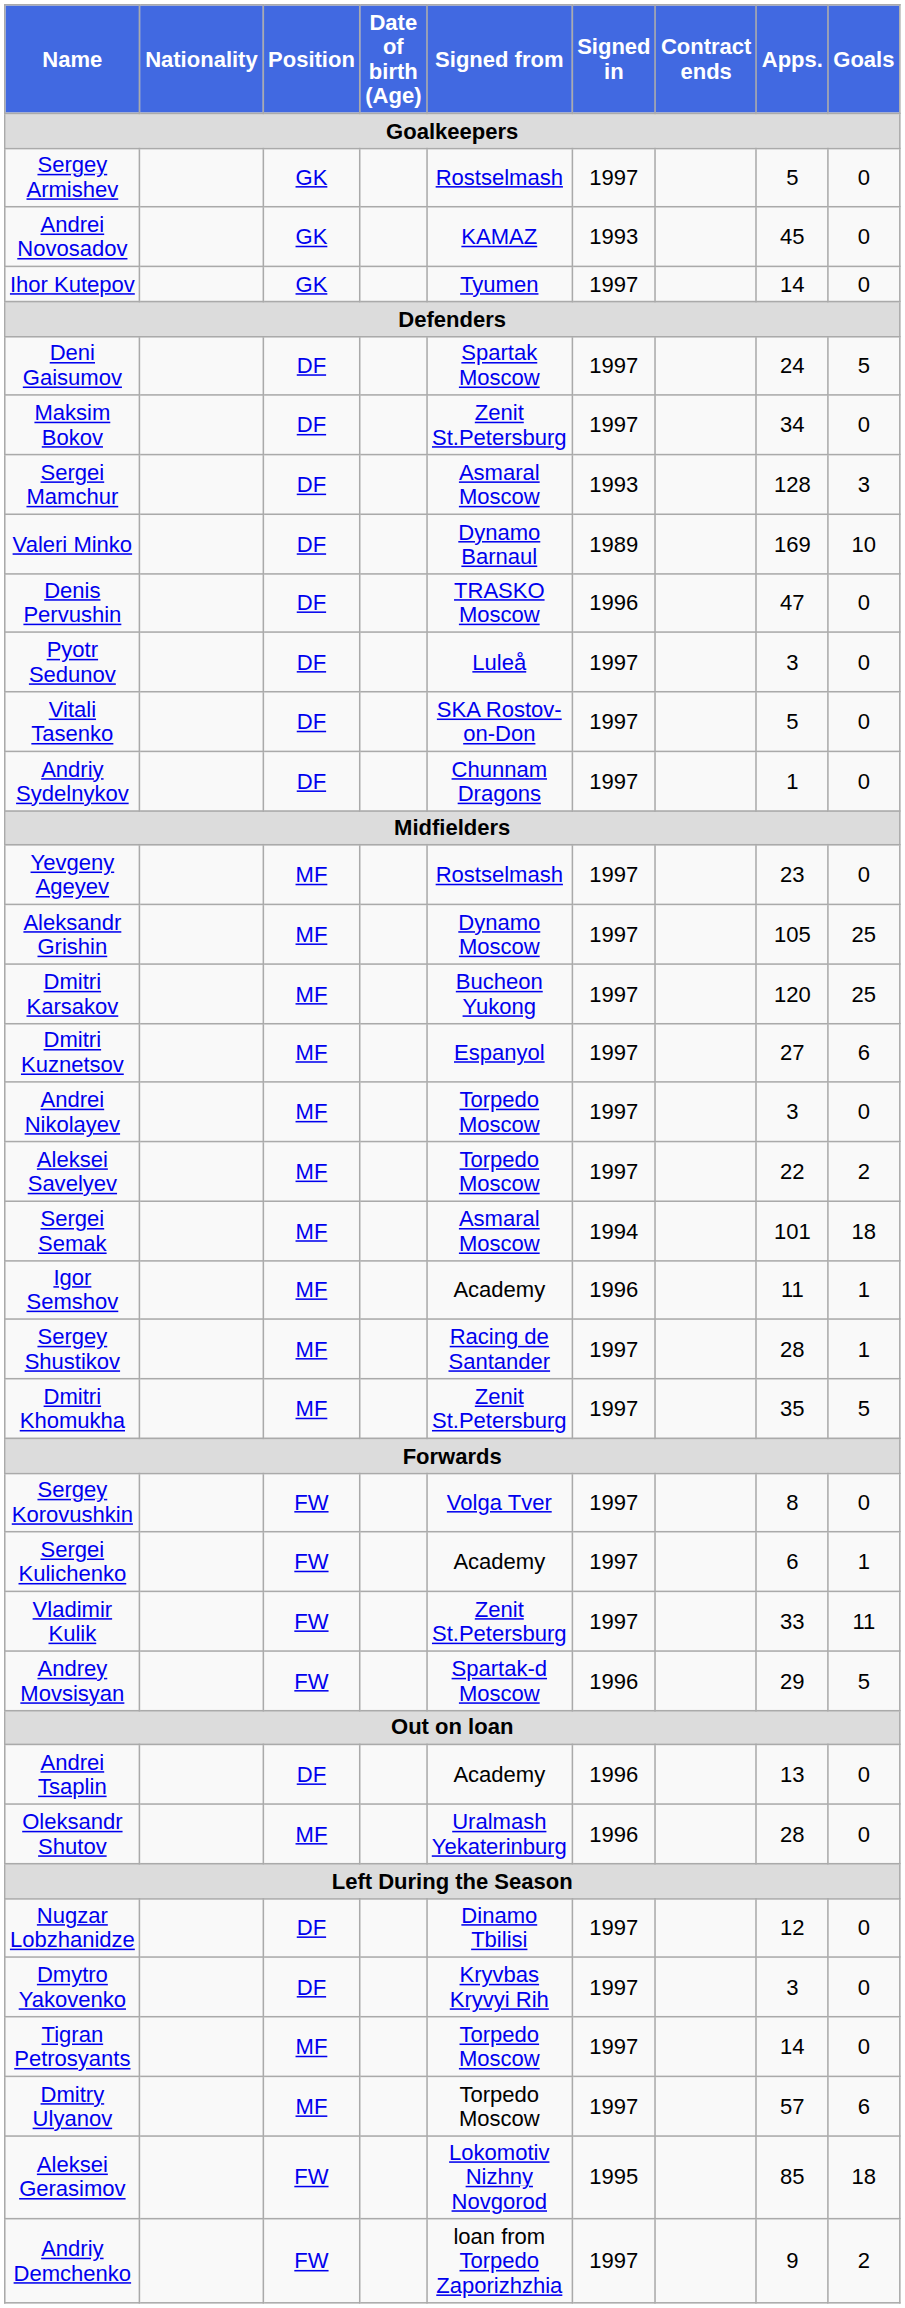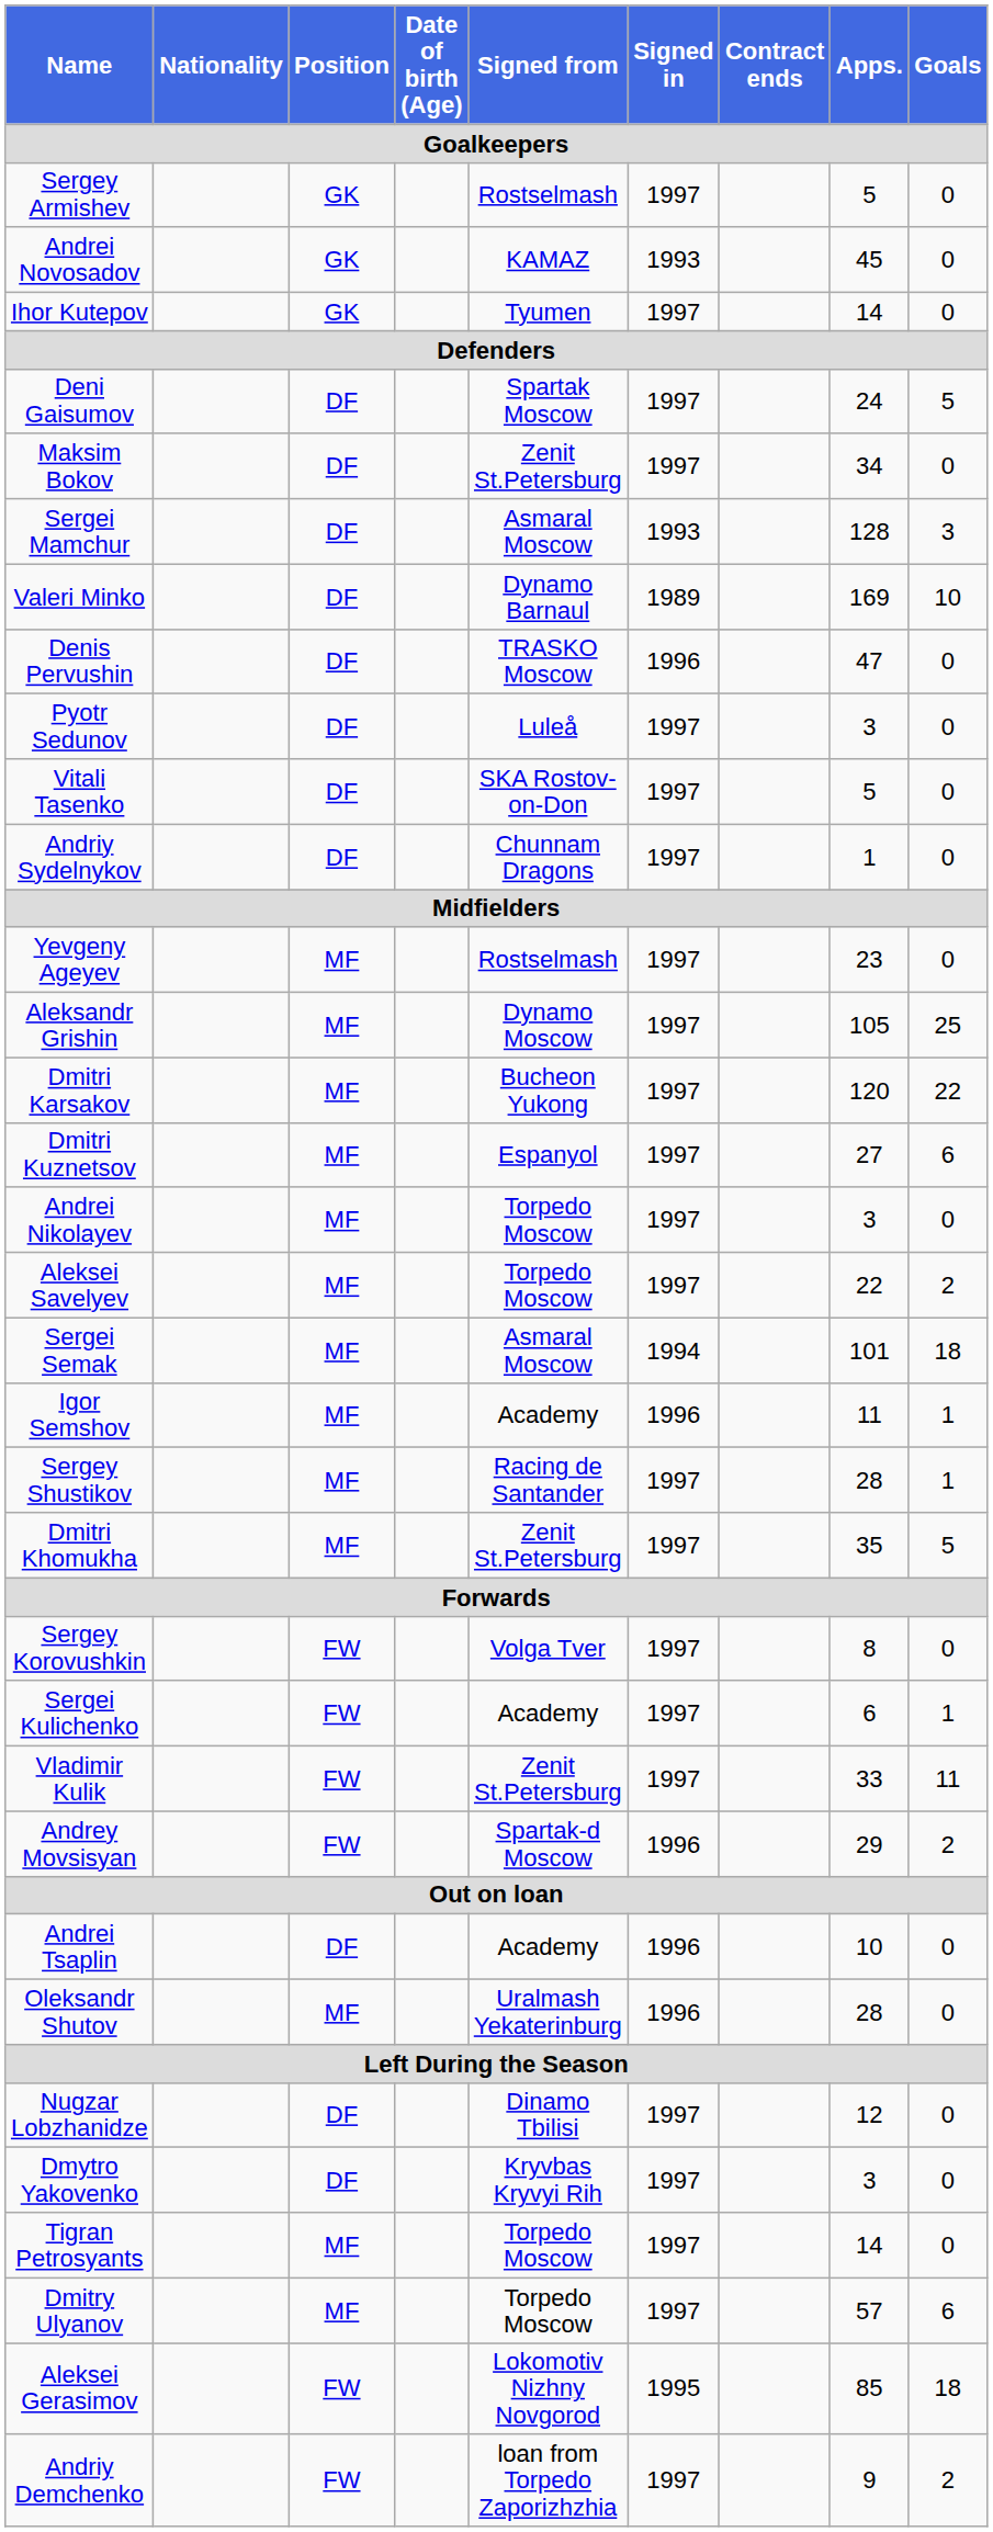 <table class="wikitable"  style="text-align:center; font-size:90%; width:90%;">
 <tr>
 <th style="background:#4169E1; color:white; text-align:center;">Name</th>
 <th style="background:#4169E1; color:white; text-align:center;">Nationality</th>
 <th style="background:#4169E1; color:white; text-align:center;">Position</th>
 <th style="background:#4169E1; color:white; text-align:center;">Date of birth (Age)</th>
 <th style="background:#4169E1; color:white; text-align:center;">Signed from</th>
 <th style="background:#4169E1; color:white; text-align:center;">Signed in</th>
 <th style="background:#4169E1; color:white; text-align:center;">Contract ends</th>
 <th style="background:#4169E1; color:white; text-align:center;">Apps.</th>
 <th style="background:#4169E1; color:white; text-align:center;">Goals</th>
 </tr>
 <tr>
 <th colspan="11"  style="background:#dcdcdc; text-align:center;">Goalkeepers</th>
 </tr>
 <tr>
 <td><a href='#'>Sergey Armishev</a></td>
 <td></td>
 <td><a href='#'>GK</a></td>
 <td></td>
 <td><a href='#'>Rostselmash</a></td>
 <td>1997</td>
 <td></td>
 <td>5</td>
 <td>0</td>
 </tr>
 <tr>
 <td><a href='#'>Andrei Novosadov</a></td>
 <td></td>
 <td><a href='#'>GK</a></td>
 <td></td>
 <td><a href='#'>KAMAZ</a></td>
 <td>1993</td>
 <td></td>
 <td>45</td>
 <td>0</td>
 </tr>
 <tr>
 <td><a href='#'>Ihor Kutepov</a></td>
 <td></td>
 <td><a href='#'>GK</a></td>
 <td></td>
 <td><a href='#'>Tyumen</a></td>
 <td>1997</td>
 <td></td>
 <td>14</td>
 <td>0</td>
 </tr>
 <tr>
 <th colspan="11"  style="background:#dcdcdc; text-align:center;">Defenders</th>
 </tr>
 <tr>
 <td><a href='#'>Deni Gaisumov</a></td>
 <td></td>
 <td><a href='#'>DF</a></td>
 <td></td>
 <td><a href='#'>Spartak Moscow</a></td>
 <td>1997</td>
 <td></td>
 <td>24</td>
 <td>5</td>
 </tr>
 <tr>
 <td><a href='#'>Maksim Bokov</a></td>
 <td></td>
 <td><a href='#'>DF</a></td>
 <td></td>
 <td><a href='#'>Zenit St.Petersburg</a></td>
 <td>1997</td>
 <td></td>
 <td>34</td>
 <td>0</td>
 </tr>
 <tr>
 <td><a href='#'>Sergei Mamchur</a></td>
 <td></td>
 <td><a href='#'>DF</a></td>
 <td></td>
 <td><a href='#'>Asmaral Moscow</a></td>
 <td>1993</td>
 <td></td>
 <td>128</td>
 <td>3</td>
 </tr>
 <tr>
 <td><a href='#'>Valeri Minko</a></td>
 <td></td>
 <td><a href='#'>DF</a></td>
 <td></td>
 <td><a href='#'>Dynamo Barnaul</a></td>
 <td>1989</td>
 <td></td>
 <td>169</td>
 <td>10</td>
 </tr>
 <tr>
 <td><a href='#'>Denis Pervushin</a></td>
 <td></td>
 <td><a href='#'>DF</a></td>
 <td></td>
 <td><a href='#'>TRASKO Moscow</a></td>
 <td>1996</td>
 <td></td>
 <td>47</td>
 <td>0</td>
 </tr>
 <tr>
 <td><a href='#'>Pyotr Sedunov</a></td>
 <td></td>
 <td><a href='#'>DF</a></td>
 <td></td>
 <td><a href='#'>Luleå</a></td>
 <td>1997</td>
 <td></td>
 <td>3</td>
 <td>0</td>
 </tr>
 <tr>
 <td><a href='#'>Vitali Tasenko</a></td>
 <td></td>
 <td><a href='#'>DF</a></td>
 <td></td>
 <td><a href='#'>SKA Rostov-on-Don</a></td>
 <td>1997</td>
 <td></td>
 <td>5</td>
 <td>0</td>
 </tr>
 <tr>
 <td><a href='#'>Andriy Sydelnykov</a></td>
 <td></td>
 <td><a href='#'>DF</a></td>
 <td></td>
 <td><a href='#'>Chunnam Dragons</a></td>
 <td>1997</td>
 <td></td>
 <td>1</td>
 <td>0</td>
 </tr>
 <tr>
 <th colspan="11"  style="background:#dcdcdc; text-align:center;">Midfielders</th>
 </tr>
 <tr>
 <td><a href='#'>Yevgeny Ageyev</a></td>
 <td></td>
 <td><a href='#'>MF</a></td>
 <td></td>
 <td><a href='#'>Rostselmash</a></td>
 <td>1997</td>
 <td></td>
 <td>23</td>
 <td>0</td>
 </tr>
 <tr>
 <td><a href='#'>Aleksandr Grishin</a></td>
 <td></td>
 <td><a href='#'>MF</a></td>
 <td></td>
 <td><a href='#'>Dynamo Moscow</a></td>
 <td>1997</td>
 <td></td>
 <td>105</td>
 <td>25</td>
 </tr>
 <tr>
 <td><a href='#'>Dmitri Karsakov</a></td>
 <td></td>
 <td><a href='#'>MF</a></td>
 <td></td>
 <td><a href='#'>Bucheon Yukong</a></td>
 <td>1997</td>
 <td></td>
 <td>120</td>
-<td>25</td>
+<td>22</td>
 </tr>
 <tr>
 <td><a href='#'>Dmitri Kuznetsov</a></td>
 <td></td>
 <td><a href='#'>MF</a></td>
 <td></td>
 <td><a href='#'>Espanyol</a></td>
 <td>1997</td>
 <td></td>
 <td>27</td>
 <td>6</td>
 </tr>
 <tr>
 <td><a href='#'>Andrei Nikolayev</a></td>
 <td></td>
 <td><a href='#'>MF</a></td>
 <td></td>
 <td><a href='#'>Torpedo Moscow</a></td>
 <td>1997</td>
 <td></td>
 <td>3</td>
 <td>0</td>
 </tr>
 <tr>
 <td><a href='#'>Aleksei Savelyev</a></td>
 <td></td>
 <td><a href='#'>MF</a></td>
 <td></td>
 <td><a href='#'>Torpedo Moscow</a></td>
 <td>1997</td>
 <td></td>
 <td>22</td>
 <td>2</td>
 </tr>
 <tr>
 <td><a href='#'>Sergei Semak</a></td>
 <td></td>
 <td><a href='#'>MF</a></td>
 <td></td>
 <td><a href='#'>Asmaral Moscow</a></td>
 <td>1994</td>
 <td></td>
 <td>101</td>
 <td>18</td>
 </tr>
 <tr>
 <td><a href='#'>Igor Semshov</a></td>
 <td></td>
 <td><a href='#'>MF</a></td>
 <td></td>
 <td>Academy</td>
 <td>1996</td>
 <td></td>
 <td>11</td>
 <td>1</td>
 </tr>
 <tr>
 <td><a href='#'>Sergey Shustikov</a></td>
 <td></td>
 <td><a href='#'>MF</a></td>
 <td></td>
 <td><a href='#'>Racing de Santander</a></td>
 <td>1997</td>
 <td></td>
 <td>28</td>
 <td>1</td>
 </tr>
 <tr>
 <td><a href='#'>Dmitri Khomukha</a></td>
 <td></td>
 <td><a href='#'>MF</a></td>
 <td></td>
 <td><a href='#'>Zenit St.Petersburg</a></td>
 <td>1997</td>
 <td></td>
 <td>35</td>
 <td>5</td>
 </tr>
 <tr>
 <th colspan="11"  style="background:#dcdcdc; text-align:center;">Forwards</th>
 </tr>
 <tr>
 <td><a href='#'>Sergey Korovushkin</a></td>
 <td></td>
 <td><a href='#'>FW</a></td>
 <td></td>
 <td><a href='#'>Volga Tver</a></td>
 <td>1997</td>
 <td></td>
 <td>8</td>
 <td>0</td>
 </tr>
 <tr>
 <td><a href='#'>Sergei Kulichenko</a></td>
 <td></td>
 <td><a href='#'>FW</a></td>
 <td></td>
 <td>Academy</td>
 <td>1997</td>
 <td></td>
 <td>6</td>
 <td>1</td>
 </tr>
 <tr>
 <td><a href='#'>Vladimir Kulik</a></td>
 <td></td>
 <td><a href='#'>FW</a></td>
 <td></td>
 <td><a href='#'>Zenit St.Petersburg</a></td>
 <td>1997</td>
 <td></td>
 <td>33</td>
 <td>11</td>
 </tr>
 <tr>
 <td><a href='#'>Andrey Movsisyan</a></td>
 <td></td>
 <td><a href='#'>FW</a></td>
 <td></td>
 <td><a href='#'>Spartak-d Moscow</a></td>
 <td>1996</td>
 <td></td>
 <td>29</td>
-<td>5</td>
+<td>2</td>
 </tr>
 <tr>
 <th colspan="11"  style="background:#dcdcdc; text-align:center;">Out on loan</th>
 </tr>
 <tr>
 <td><a href='#'>Andrei Tsaplin</a></td>
 <td></td>
 <td><a href='#'>DF</a></td>
 <td></td>
 <td>Academy</td>
 <td>1996</td>
 <td></td>
-<td>13</td>
+<td>10</td>
 <td>0</td>
 </tr>
 <tr>
 <td><a href='#'>Oleksandr Shutov</a></td>
 <td></td>
 <td><a href='#'>MF</a></td>
 <td></td>
 <td><a href='#'>Uralmash Yekaterinburg</a></td>
 <td>1996</td>
 <td></td>
 <td>28</td>
 <td>0</td>
 </tr>
 <tr>
 <th colspan="11"  style="background:#dcdcdc; text-align:center;">Left During the Season</th>
 </tr>
 <tr>
 <td><a href='#'>Nugzar Lobzhanidze</a></td>
 <td></td>
 <td><a href='#'>DF</a></td>
 <td></td>
 <td><a href='#'>Dinamo Tbilisi</a></td>
 <td>1997</td>
 <td></td>
 <td>12</td>
 <td>0</td>
 </tr>
 <tr>
 <td><a href='#'>Dmytro Yakovenko</a></td>
 <td></td>
 <td><a href='#'>DF</a></td>
 <td></td>
 <td><a href='#'>Kryvbas Kryvyi Rih</a></td>
 <td>1997</td>
 <td></td>
 <td>3</td>
 <td>0</td>
 </tr>
 <tr>
 <td><a href='#'>Tigran Petrosyants</a></td>
 <td></td>
 <td><a href='#'>MF</a></td>
 <td></td>
 <td><a href='#'>Torpedo Moscow</a></td>
 <td>1997</td>
 <td></td>
 <td>14</td>
 <td>0</td>
 </tr>
 <tr>
 <td><a href='#'>Dmitry Ulyanov</a></td>
 <td></td>
 <td><a href='#'>MF</a></td>
 <td></td>
 <td FC Torpedo Moscow>Torpedo Moscow</td>
 <td>1997</td>
 <td></td>
 <td>57</td>
 <td>6</td>
 </tr>
 <tr>
 <td><a href='#'>Aleksei Gerasimov</a></td>
 <td></td>
 <td><a href='#'>FW</a></td>
 <td></td>
 <td><a href='#'>Lokomotiv Nizhny Novgorod</a></td>
 <td>1995</td>
 <td></td>
 <td>85</td>
 <td>18</td>
 </tr>
 <tr>
 <td><a href='#'>Andriy Demchenko</a></td>
 <td></td>
 <td><a href='#'>FW</a></td>
 <td></td>
 <td>loan from <a href='#'>Torpedo Zaporizhzhia</a></td>
 <td>1997</td>
 <td></td>
 <td>9</td>
 <td>2</td>
 </tr>
 </table>
